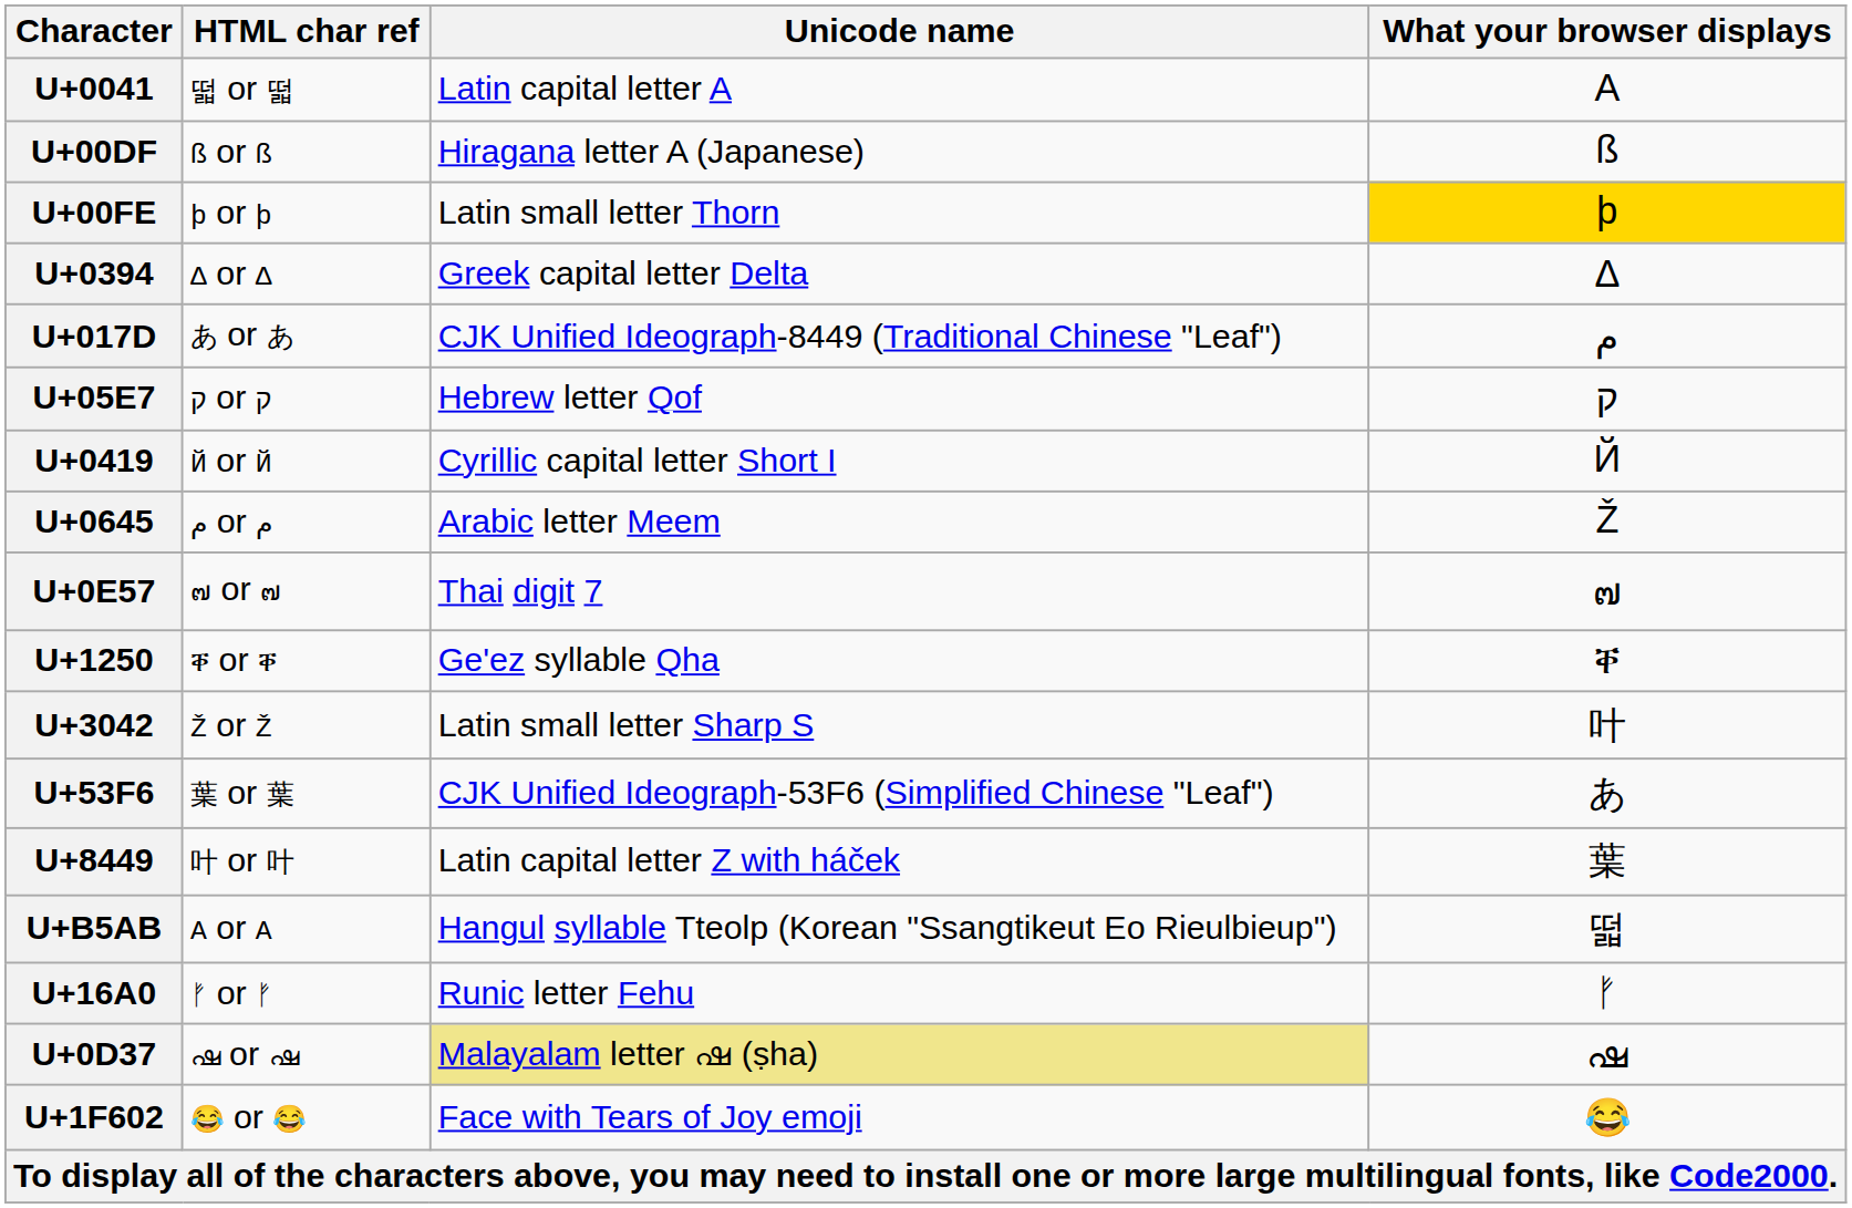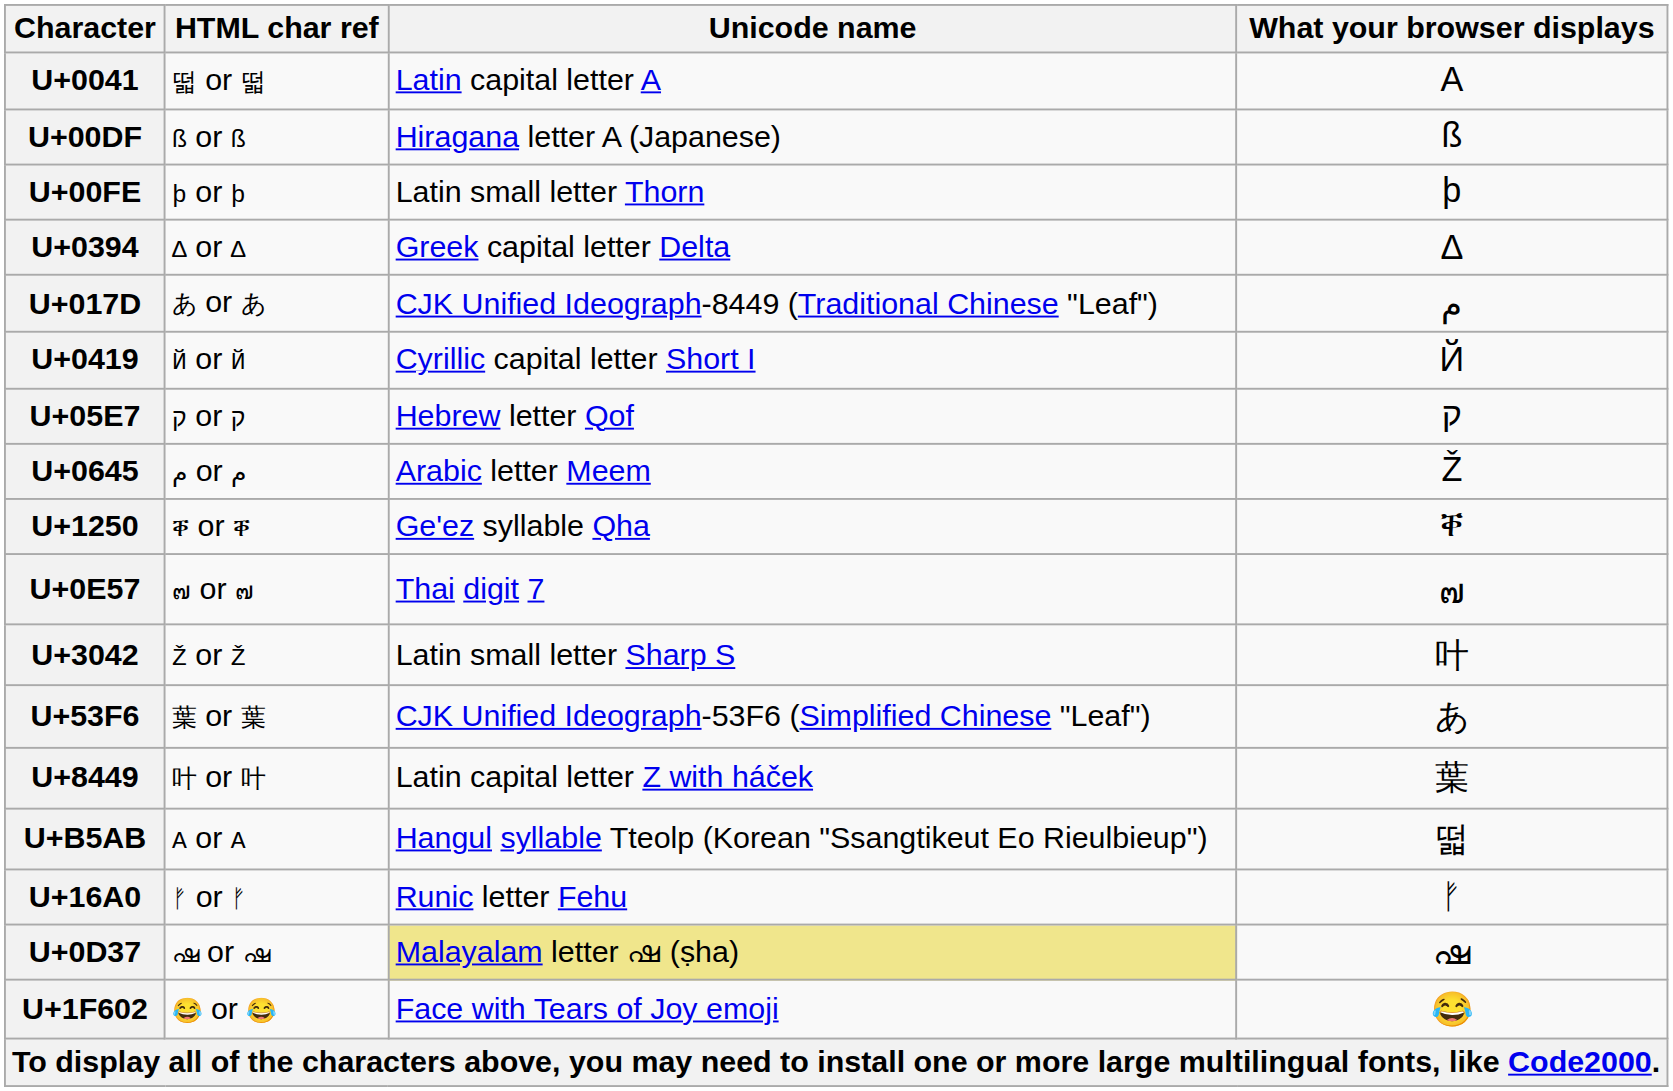 <table class="wikitable">
 <tr>
 <th scope="col">Character</th>
 <th scope="col">HTML char ref</th>
 <th scope="col">Unicode name</th>
 <th scope="col">What your browser displays</th>
 </tr>
 <tr>
 <th scope="row">U+0041</th>
 <td><code>&#46507;</code> or <code>&#xB5AB;</code></td>
 <td><a href='#'>Latin</a> capital letter <a href='#'>A</a></td>
 <td style="text-align:center;font-size:large;">A</td>
 </tr>
 <tr>
 <th scope="row">U+00DF</th>
 <td><code>&#223;</code> or <code>&#xDF;</code></td>
 <td><a href='#'>Hiragana</a> letter A (Japanese)</td>
 <td style="text-align:center;font-size:large;">ß</td>
 </tr>
 <tr>
 <th scope="row">U+00FE</th>
 <td><code>&#254;</code> or <code>&#xFE;</code></td>
 <td>Latin small letter <a href='#'>Thorn</a></td>
-<td style="background: gold; text-align:center;font-size:large;">þ</td>
+<td style="text-align:center;font-size:large;">þ</td>
 </tr>
 <tr>
 <th scope="row">U+0394</th>
 <td><code>&#916;</code> or <code>&#x394;</code></td>
 <td><a href='#'>Greek</a> capital letter <a href='#'>Delta</a></td>
 <td style="text-align:center;font-size:large;">Δ</td>
 </tr>
 <tr>
 <th scope="row">U+017D</th>
 <td><code>&#12354;</code> or <code>&#x3042;</code></td>
 <td><a href='#'>CJK Unified Ideograph</a>-8449 (<a href='#'>Traditional Chinese</a> "Leaf")</td>
 <td style="text-align:center;font-size:large;">م</td>
 </tr>
 <tr>
+<th scope="row">U+0419</th>
+<td><code>&#1049;</code> or <code>&#x419;</code></td>
+<td><a href='#'>Cyrillic</a> capital letter <a href='#'>Short I</a></td>
+<td style="text-align:center;font-size:large;">Й</td>
+</tr>
+<tr>
 <th scope="row">U+05E7</th>
 <td><code>&#1511;</code> or <code>&#x5E7;</code></td>
 <td><a href='#'>Hebrew</a> letter <a href='#'>Qof</a></td>
 <td style="text-align:center;font-size:large;">ק</td>
-</tr>
-<tr>
-<th scope="row">U+0419</th>
-<td><code>&#1049;</code> or <code>&#x419;</code></td>
-<td><a href='#'>Cyrillic</a> capital letter <a href='#'>Short I</a></td>
-<td style="text-align:center;font-size:large;">Й</td>
 </tr>
 <tr>
 <th scope="row">U+0645</th>
 <td><code>&#1605;</code> or <code>&#x645;</code></td>
 <td><a href='#'>Arabic</a> letter <a href='#'>Meem</a></td>
 <td style="text-align:center;font-size:large;">Ž</td>
 </tr>
 <tr>
+<th scope="row">U+1250</th>
+<td><code>&#4688;</code> or <code>&#x1250;</code></td>
+<td><a href='#'>Ge'ez</a> syllable <a href='#'>Qha</a></td>
+<td style="text-align:center;font-size:large;">ቐ</td>
+</tr>
+<tr>
 <th scope="row">U+0E57</th>
 <td><code>&#3671;</code> or <code>&#xE57;</code></td>
 <td><a href='#'>Thai</a> <a href='#'>digit</a> <a href='#'>7</a></td>
 <td style="text-align:center;font-size:large;">๗</td>
-</tr>
-<tr>
-<th scope="row">U+1250</th>
-<td><code>&#4688;</code> or <code>&#x1250;</code></td>
-<td><a href='#'>Ge'ez</a> syllable <a href='#'>Qha</a></td>
-<td style="text-align:center;font-size:large;">ቐ</td>
 </tr>
 <tr>
 <th scope="row">U+3042</th>
 <td><code>&#381;</code> or <code>&#x17D;</code></td>
 <td>Latin small letter <a href='#'>Sharp S</a></td>
 <td style="text-align:center;font-size:large;">叶</td>
 </tr>
 <tr>
 <th scope="row">U+53F6</th>
 <td><code>&#33865;</code> or <code>&#x8449;</code></td>
 <td><a href='#'>CJK Unified Ideograph</a>-53F6 (<a href='#'>Simplified Chinese</a> "Leaf")</td>
 <td style="text-align:center;font-size:large;">あ</td>
 </tr>
 <tr>
 <th scope="row">U+8449</th>
 <td><code>&#21494;</code> or <code>&#x53F6;</code></td>
 <td>Latin capital letter <a href='#'>Z with háček</a></td>
 <td style="text-align:center;font-size:large;">葉</td>
 </tr>
 <tr>
 <th scope="row">U+B5AB</th>
 <td><code>&#65;</code> or <code>&#x41;</code></td>
 <td><a href='#'>Hangul</a> <a href='#'>syllable</a> Tteolp (Korean "Ssangtikeut Eo Rieulbieup")</td>
 <td style="text-align:center;font-size:large;">떫</td>
 </tr>
 <tr>
 <th scope="row">U+16A0</th>
 <td><code>&#5792;</code> or <code>&#x16A0;</code></td>
 <td><a href='#'>Runic</a> letter <a href='#'>Fehu</a></td>
 <td style="text-align:center;font-size:large;">ᚠ</td>
 </tr>
 <tr>
 <th scope="row">U+0D37</th>
 <td><code>&#3383;</code> or <code>&#x0D37;</code></td>
 <td style="background: khaki;"><a href='#'>Malayalam</a> letter ഷ (ṣha)</td>
 <td style="text-align:center;font-size:large;">ഷ</td>
 </tr>
 <tr>
 <th scope="row">U+1F602</th>
 <td><code>&#128514;</code> or <code>&#x1F602;</code></td>
 <td><a href='#'>Face with Tears of Joy emoji</a></td>
 <td style="text-align:center;font-size:large;">😂</td>
 </tr>
 <tr>
 <th scope="row" colspan=4>To display all of the characters above, you may need to install one or more large multilingual fonts, like <a href='#'>Code2000</a>.</th>
 </tr>
 </table>
